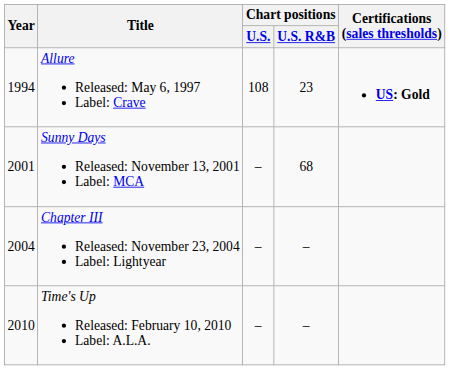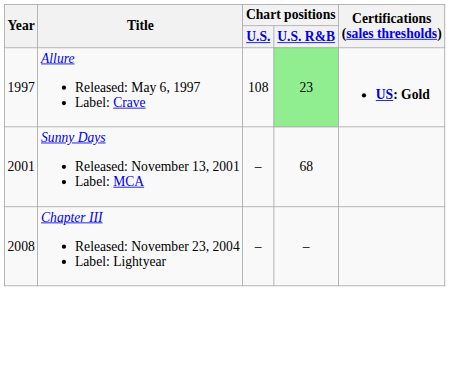 <table class="wikitable">
 <tr>
 <th rowspan="2">Year</th>
 <th rowspan="2">Title</th>
 <th colspan="2">Chart positions</th>
 <th rowspan="2">Certifications<br>(<a href='#'>sales thresholds</a>)</th>
 </tr>
 <tr>
 <th><a href='#'>U.S.</a></th>
 <th><a href='#'>U.S. R&B</a></th>
 </tr>
 <tr>
-<td>1994</td>
+<td>1997</td>
 <td><em><a href='#'>Allure</a></em><br><ul><li>Released: May 6, 1997</li><li>Label: <a href='#'>Crave</a></li></ul></td>
 <td style="text-align:center;">108</td>
-<td style="text-align:center;">23</td>
+<td style="background: lightgreen; text-align:center;">23</td>
 <td><strong><br><ul><li><a href='#'>US</a>: Gold</li></ul></strong></td>
 </tr>
 <tr>
 <td>2001</td>
 <td><em><a href='#'>Sunny Days</a></em><br><ul><li>Released: November 13, 2001</li><li>Label: <a href='#'>MCA</a></li></ul></td>
 <td style="text-align:center;">–</td>
 <td style="text-align:center;">68</td>
 <td></td>
 </tr>
 <tr>
-<td>2004</td>
+<td>2008</td>
 <td><em><a href='#'>Chapter III</a></em><br><ul><li>Released: November 23, 2004</li><li>Label: Lightyear</li></ul></td>
 <td style="text-align:center;">–</td>
 <td style="text-align:center;">–</td>
 <td></td>
 </tr>
-<tr>
-<td>2010</td>
-<td><em>Time's Up</em><br><ul><li>Released: February 10, 2010</li><li>Label: A.L.A.</li></ul></td>
-<td style="text-align:center;">–</td>
-<td style="text-align:center;">–</td>
-<td></td>
-</tr>
 </table>
